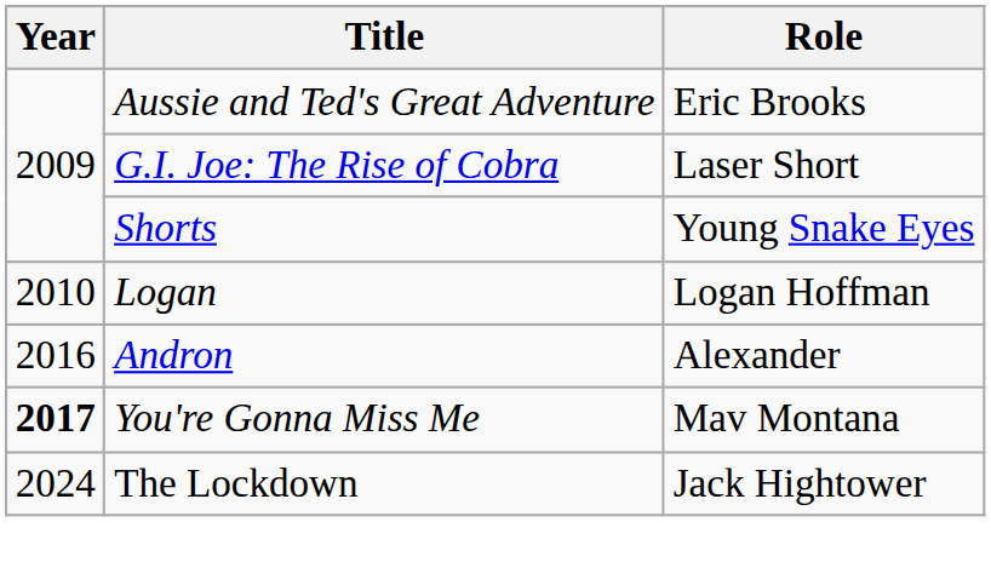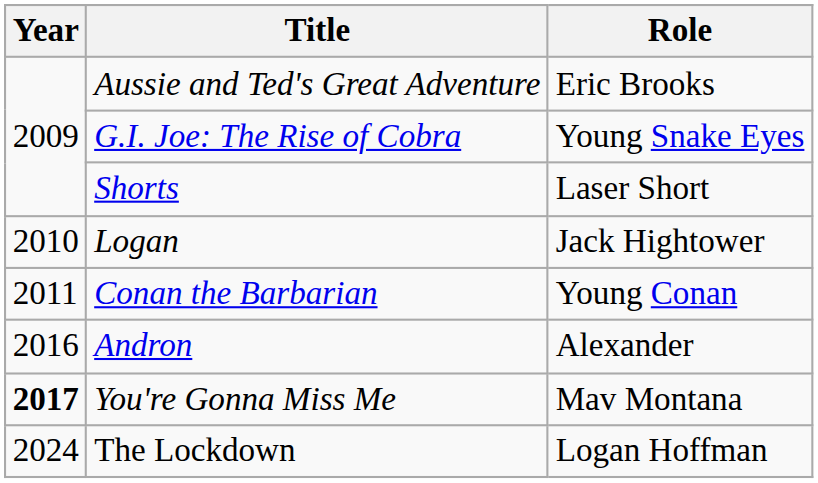 <table class="wikitable">
 <tr>
 <th>Year</th>
 <th>Title</th>
 <th>Role</th>
 </tr>
 <tr>
 <td rowspan="3">2009</td>
 <td><em>Aussie and Ted's Great Adventure</em></td>
 <td>Eric Brooks</td>
 </tr>
 <tr>
 <td><em><a href='#'>G.I. Joe: The Rise of Cobra</a></em></td>
-<td>Laser Short</td>
+<td>Young <a href='#'>Snake Eyes</a></td>
 </tr>
 <tr>
 <td><em><a href='#'>Shorts</a></em></td>
-<td>Young <a href='#'>Snake Eyes</a></td>
+<td>Laser Short</td>
 </tr>
 <tr>
 <td>2010</td>
 <td><em>Logan</em></td>
-<td>Logan Hoffman</td>
+<td>Jack Hightower</td>
+</tr>
+<tr>
+<td>2011</td>
+<td><em><a href='#'>Conan the Barbarian</a></em></td>
+<td>Young <a href='#'>Conan</a></td>
 </tr>
 <tr>
 <td>2016</td>
 <td><em><a href='#'>Andron</a></em></td>
 <td>Alexander</td>
 </tr>
 <tr>
 <td><strong>2017</strong></td>
 <td><em> You're Gonna Miss Me</em></td>
 <td>Mav Montana</td>
 </tr>
 <tr>
 <td>2024</td>
 <td>The Lockdown</td>
-<td>Jack Hightower</td>
+<td>Logan Hoffman</td>
 </tr>
 </table>
